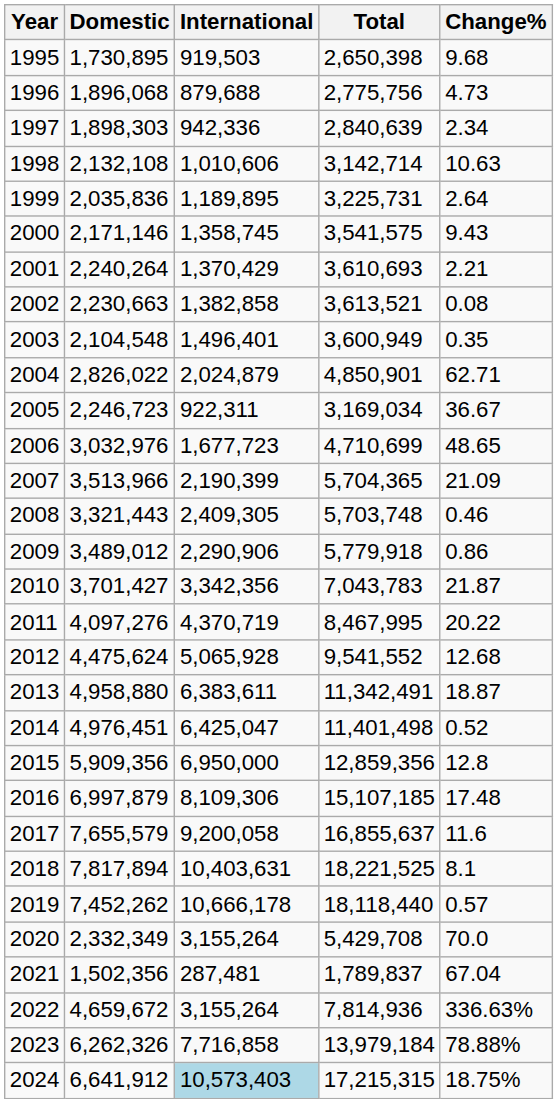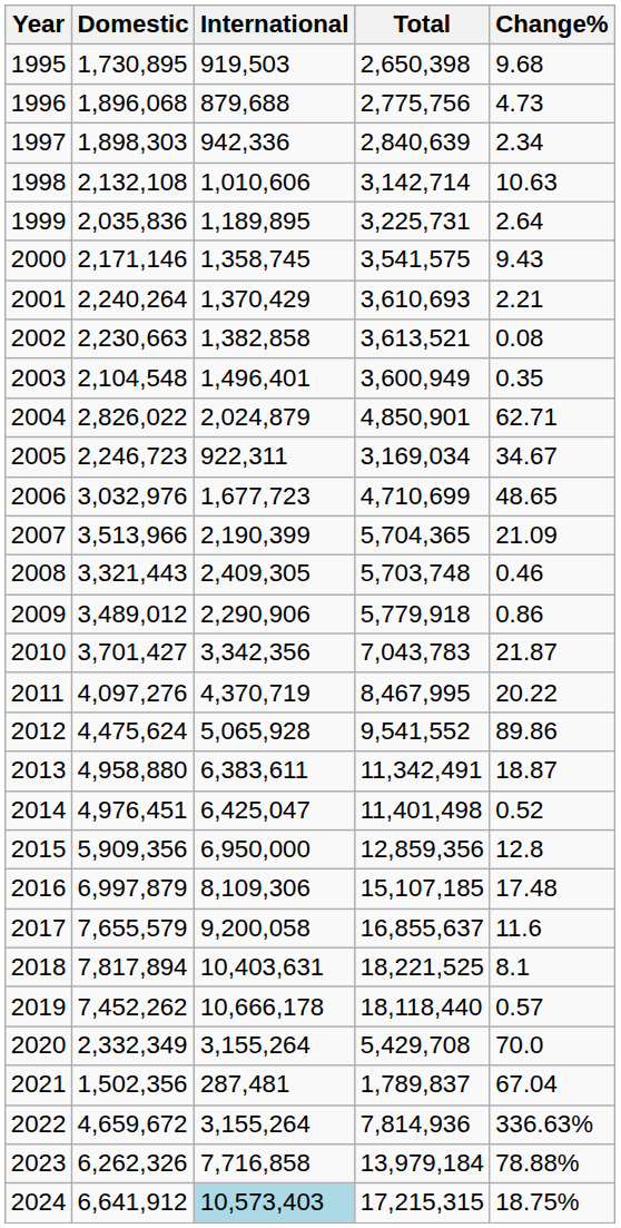 <table class="wikitable">
 <tr>
 <th>Year</th>
 <th>Domestic</th>
 <th>International</th>
 <th>Total</th>
 <th>Change%</th>
 </tr>
 <tr>
 <td>1995</td>
 <td>1,730,895</td>
 <td>919,503</td>
 <td>2,650,398</td>
 <td> 9.68</td>
 </tr>
 <tr>
 <td>1996</td>
 <td>1,896,068</td>
 <td>879,688</td>
 <td>2,775,756</td>
 <td> 4.73</td>
 </tr>
 <tr>
 <td>1997</td>
 <td>1,898,303</td>
 <td>942,336</td>
 <td>2,840,639</td>
 <td> 2.34</td>
 </tr>
 <tr>
 <td>1998</td>
 <td>2,132,108</td>
 <td>1,010,606</td>
 <td>3,142,714</td>
 <td> 10.63</td>
 </tr>
 <tr>
 <td>1999</td>
 <td>2,035,836</td>
 <td>1,189,895</td>
 <td>3,225,731</td>
 <td> 2.64</td>
 </tr>
 <tr>
 <td>2000</td>
 <td>2,171,146</td>
 <td>1,358,745</td>
 <td>3,541,575</td>
 <td> 9.43</td>
 </tr>
 <tr>
 <td>2001</td>
 <td>2,240,264</td>
 <td>1,370,429</td>
 <td>3,610,693</td>
 <td> 2.21</td>
 </tr>
 <tr>
 <td>2002</td>
 <td>2,230,663</td>
 <td>1,382,858</td>
 <td>3,613,521</td>
 <td> 0.08</td>
 </tr>
 <tr>
 <td>2003</td>
 <td>2,104,548</td>
 <td>1,496,401</td>
 <td>3,600,949</td>
 <td> 0.35</td>
 </tr>
 <tr>
 <td>2004</td>
 <td>2,826,022</td>
 <td>2,024,879</td>
 <td>4,850,901</td>
 <td> 62.71</td>
 </tr>
 <tr>
 <td>2005</td>
 <td>2,246,723</td>
 <td>922,311</td>
 <td>3,169,034</td>
-<td> 36.67</td>
+<td> 34.67</td>
 </tr>
 <tr>
 <td>2006</td>
 <td>3,032,976</td>
 <td>1,677,723</td>
 <td>4,710,699</td>
 <td> 48.65</td>
 </tr>
 <tr>
 <td>2007</td>
 <td>3,513,966</td>
 <td>2,190,399</td>
 <td>5,704,365</td>
 <td> 21.09</td>
 </tr>
 <tr>
 <td>2008</td>
 <td>3,321,443</td>
 <td>2,409,305</td>
 <td>5,703,748</td>
 <td> 0.46</td>
 </tr>
 <tr>
 <td>2009</td>
 <td>3,489,012</td>
 <td>2,290,906</td>
 <td>5,779,918</td>
 <td> 0.86</td>
 </tr>
 <tr>
 <td>2010</td>
 <td>3,701,427</td>
 <td>3,342,356</td>
 <td>7,043,783</td>
 <td> 21.87</td>
 </tr>
 <tr>
 <td>2011</td>
 <td>4,097,276</td>
 <td>4,370,719</td>
 <td>8,467,995</td>
 <td> 20.22</td>
 </tr>
 <tr>
 <td>2012</td>
 <td>4,475,624</td>
 <td>5,065,928</td>
 <td>9,541,552</td>
-<td> 12.68</td>
+<td> 89.86</td>
 </tr>
 <tr>
 <td>2013</td>
 <td>4,958,880</td>
 <td>6,383,611</td>
 <td>11,342,491</td>
 <td> 18.87</td>
 </tr>
 <tr>
 <td>2014</td>
 <td>4,976,451</td>
 <td>6,425,047</td>
 <td>11,401,498</td>
 <td> 0.52</td>
 </tr>
 <tr>
 <td>2015</td>
 <td>5,909,356</td>
 <td>6,950,000</td>
 <td>12,859,356</td>
 <td> 12.8</td>
 </tr>
 <tr>
 <td>2016</td>
 <td>6,997,879</td>
 <td>8,109,306</td>
 <td>15,107,185</td>
 <td> 17.48</td>
 </tr>
 <tr>
 <td>2017</td>
 <td>7,655,579</td>
 <td>9,200,058</td>
 <td>16,855,637</td>
 <td> 11.6</td>
 </tr>
 <tr>
 <td>2018</td>
 <td>7,817,894</td>
 <td>10,403,631</td>
 <td>18,221,525</td>
 <td> 8.1</td>
 </tr>
 <tr>
 <td>2019</td>
 <td>7,452,262</td>
 <td>10,666,178</td>
 <td>18,118,440</td>
 <td> 0.57</td>
 </tr>
 <tr>
 <td>2020</td>
 <td>2,332,349</td>
 <td>3,155,264</td>
 <td>5,429,708</td>
 <td> 70.0</td>
 </tr>
 <tr>
 <td>2021</td>
 <td>1,502,356</td>
 <td>287,481</td>
 <td>1,789,837</td>
 <td> 67.04</td>
 </tr>
 <tr>
 <td>2022</td>
 <td>4,659,672</td>
 <td>3,155,264</td>
 <td>7,814,936</td>
 <td> 336.63%</td>
 </tr>
 <tr>
 <td>2023</td>
 <td>6,262,326</td>
 <td>7,716,858</td>
 <td>13,979,184</td>
 <td> 78.88%</td>
 </tr>
 <tr>
 <td>2024</td>
 <td>6,641,912</td>
 <td style="background: lightblue;">10,573,403</td>
 <td>17,215,315</td>
 <td> 18.75%</td>
 </tr>
 </table>
